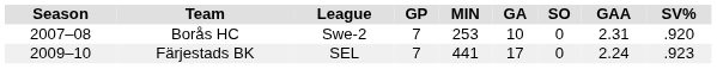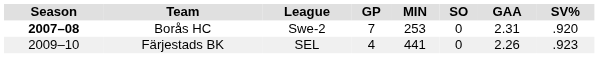 <table border="0" cellpadding="1" cellspacing="0" ID="Table3" style="text-align:center; width:45em">
 <tr bgcolor="#e0e0e0">
 <th>Season</th>
 <th>Team</th>
 <th>League</th>
 <th>GP</th>
 <th>MIN</th>
-<th>GA</th>
 <th>SO</th>
 <th>GAA</th>
 <th>SV%</th>
 </tr>
 <tr>
-<td>2007–08</td>
+<td><strong>2007–08</strong></td>
 <td>Borås HC</td>
 <td>Swe-2</td>
 <td>7</td>
 <td>253</td>
-<td>10</td>
 <td>0</td>
 <td>2.31</td>
 <td>.920</td>
 </tr>
 <tr bgcolor="#f0f0f0">
 <td>2009–10</td>
 <td>Färjestads BK</td>
 <td>SEL</td>
-<td>7</td>
+<td>4</td>
 <td>441</td>
-<td>17</td>
 <td>0</td>
-<td>2.24</td>
+<td>2.26</td>
 <td>.923</td>
 </tr>
 </table>
